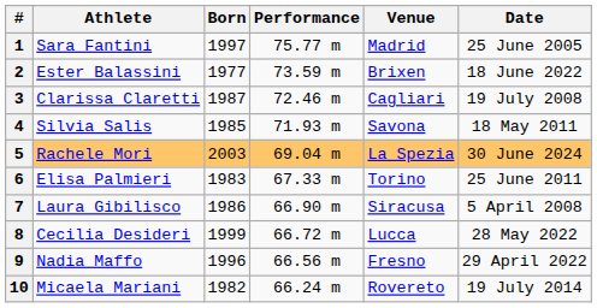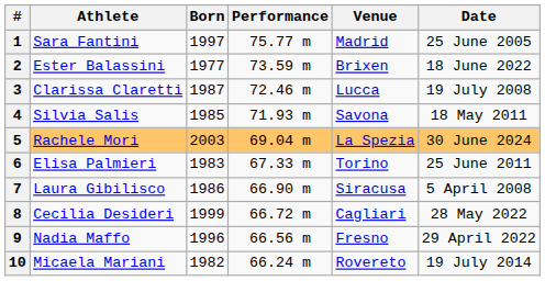 <table class="wikitable" style="font-size:90%; text-align:center;">
 <tr>
 <th>#</th>
 <th>Athlete</th>
 <th>Born</th>
 <th>Performance</th>
 <th>Venue</th>
 <th>Date</th>
 </tr>
 <tr>
 <th>1</th>
 <td align=left><a href='#'>Sara Fantini</a></td>
 <td>1997</td>
 <td>75.77 m</td>
 <td align=left> <a href='#'>Madrid</a></td>
 <td>25 June 2005</td>
 </tr>
 <tr>
 <th>2</th>
 <td align=left><a href='#'>Ester Balassini</a></td>
 <td>1977</td>
 <td>73.59 m</td>
 <td align=left> <a href='#'>Brixen</a></td>
 <td>18 June 2022</td>
 </tr>
 <tr>
 <th>3</th>
 <td align=left><a href='#'>Clarissa Claretti</a></td>
 <td>1987</td>
 <td>72.46 m</td>
-<td align=left> <a href='#'>Cagliari</a></td>
+<td align=left> <a href='#'>Lucca</a></td>
 <td>19 July 2008</td>
 </tr>
 <tr>
 <th>4</th>
 <td align=left><a href='#'>Silvia Salis</a></td>
 <td>1985</td>
 <td>71.93 m</td>
 <td align=left> <a href='#'>Savona</a></td>
 <td>18 May 2011</td>
 </tr>
 <tr bgcolor=ffc569>
 <th>5</th>
 <td align=left><a href='#'>Rachele Mori</a></td>
 <td>2003</td>
 <td>69.04 m</td>
 <td align=left> <a href='#'>La Spezia</a></td>
 <td>30 June 2024</td>
 </tr>
 <tr>
 <th>6</th>
 <td align=left><a href='#'>Elisa Palmieri</a></td>
 <td>1983</td>
 <td>67.33 m</td>
 <td align=left> <a href='#'>Torino</a></td>
 <td>25 June 2011</td>
 </tr>
 <tr>
 <th>7</th>
 <td align=left><a href='#'>Laura Gibilisco</a></td>
 <td>1986</td>
 <td>66.90 m</td>
 <td align=left> <a href='#'>Siracusa</a></td>
 <td>5 April 2008</td>
 </tr>
 <tr>
 <th>8</th>
 <td align=left><a href='#'>Cecilia Desideri</a></td>
 <td>1999</td>
 <td>66.72 m</td>
-<td align=left> <a href='#'>Lucca</a></td>
+<td align=left> <a href='#'>Cagliari</a></td>
 <td>28 May 2022</td>
 </tr>
 <tr>
 <th>9</th>
 <td align=left><a href='#'>Nadia Maffo</a></td>
 <td>1996</td>
 <td>66.56 m</td>
 <td align=left> <a href='#'>Fresno</a></td>
 <td>29 April 2022</td>
 </tr>
 <tr>
 <th>10</th>
 <td align=left><a href='#'>Micaela Mariani</a></td>
 <td>1982</td>
 <td>66.24 m</td>
 <td align=left> <a href='#'>Rovereto</a></td>
 <td>19 July 2014</td>
 </tr>
 </table>
